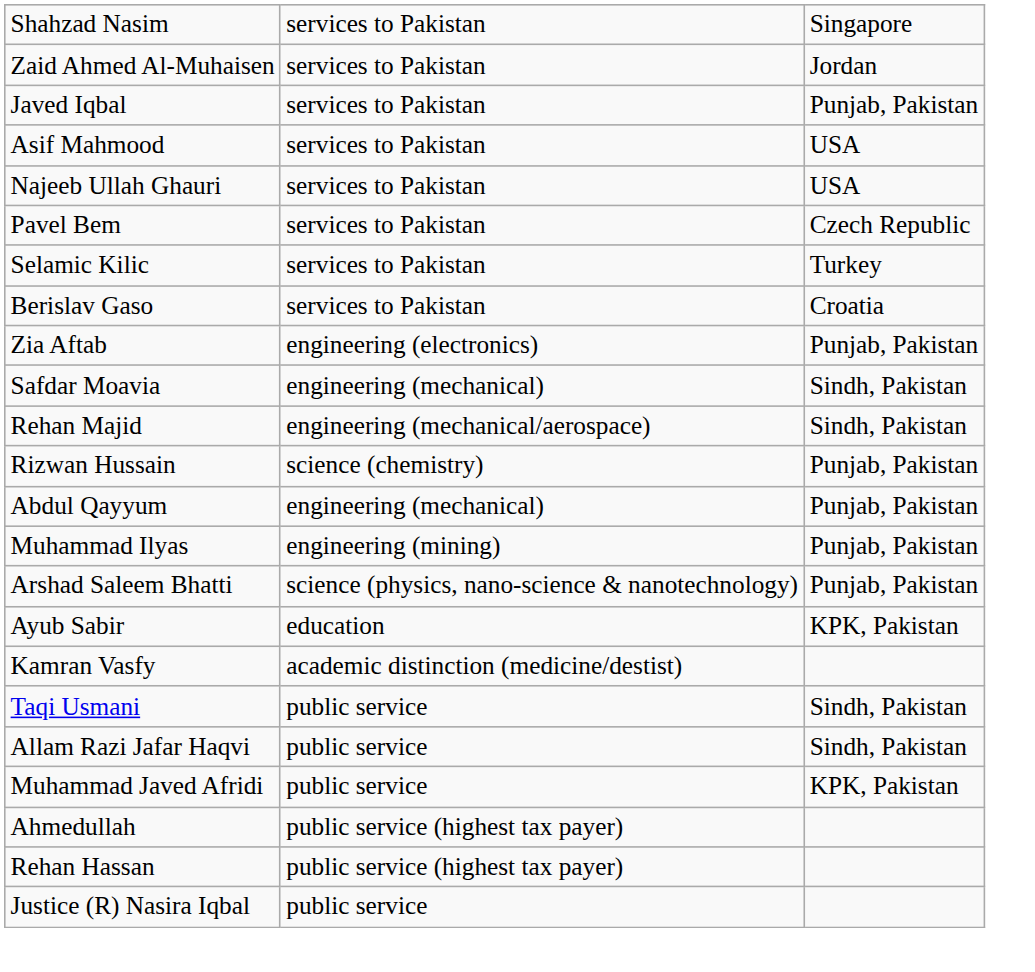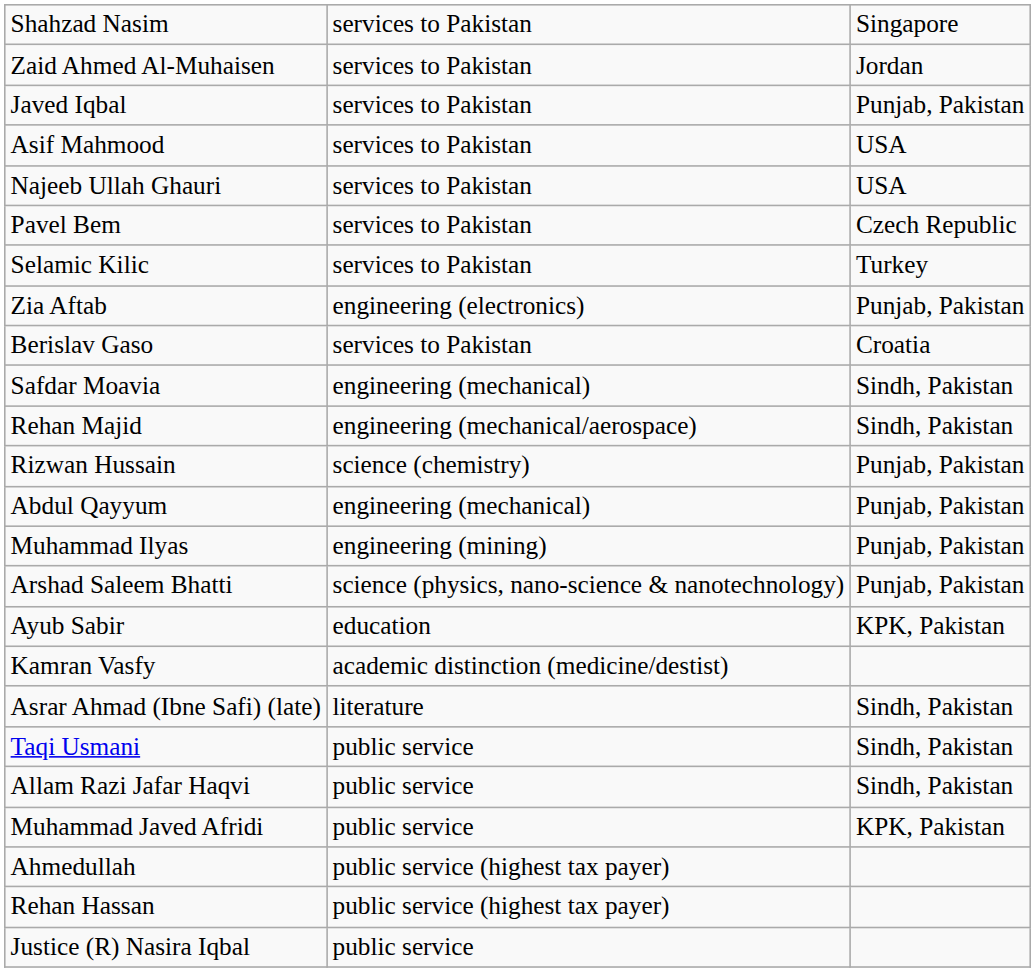 <table class="wikitable">
 <tr>
 <td>Shahzad Nasim</td>
 <td>services to Pakistan</td>
 <td>Singapore</td>
 </tr>
 <tr>
 <td>Zaid Ahmed Al-Muhaisen</td>
 <td>services to Pakistan</td>
 <td>Jordan</td>
 </tr>
 <tr>
 <td>Javed Iqbal</td>
 <td>services to Pakistan</td>
 <td>Punjab, Pakistan</td>
 </tr>
 <tr>
 <td>Asif Mahmood</td>
 <td>services to Pakistan</td>
 <td>USA</td>
 </tr>
 <tr>
 <td>Najeeb Ullah Ghauri</td>
 <td>services to Pakistan</td>
 <td>USA</td>
 </tr>
 <tr>
 <td>Pavel Bem</td>
 <td>services to Pakistan</td>
 <td>Czech Republic</td>
 </tr>
 <tr>
 <td>Selamic Kilic</td>
 <td>services to Pakistan</td>
 <td>Turkey</td>
 </tr>
 <tr>
+<td>Zia Aftab</td>
+<td>engineering (electronics)</td>
+<td>Punjab, Pakistan</td>
+</tr>
+<tr>
 <td>Berislav Gaso</td>
 <td>services to Pakistan</td>
 <td>Croatia</td>
-</tr>
-<tr>
-<td>Zia Aftab</td>
-<td>engineering (electronics)</td>
-<td>Punjab, Pakistan</td>
 </tr>
 <tr>
 <td>Safdar Moavia</td>
 <td>engineering (mechanical)</td>
 <td>Sindh, Pakistan</td>
 </tr>
 <tr>
 <td>Rehan Majid</td>
 <td>engineering (mechanical/aerospace)</td>
 <td>Sindh, Pakistan</td>
 </tr>
 <tr>
 <td>Rizwan Hussain</td>
 <td>science (chemistry)</td>
 <td>Punjab, Pakistan</td>
 </tr>
 <tr>
 <td>Abdul Qayyum</td>
 <td>engineering (mechanical)</td>
 <td>Punjab, Pakistan</td>
 </tr>
 <tr>
 <td>Muhammad Ilyas</td>
 <td>engineering (mining)</td>
 <td>Punjab, Pakistan</td>
 </tr>
 <tr>
 <td>Arshad Saleem Bhatti</td>
 <td>science (physics, nano-science & nanotechnology)</td>
 <td>Punjab, Pakistan</td>
 </tr>
 <tr>
 <td>Ayub Sabir</td>
 <td>education</td>
 <td>KPK, Pakistan</td>
 </tr>
 <tr>
 <td>Kamran Vasfy</td>
 <td>academic distinction (medicine/destist)</td>
 <td></td>
 </tr>
 <tr>
+<td>Asrar Ahmad (Ibne Safi) (late)</td>
+<td>literature</td>
+<td>Sindh, Pakistan</td>
+</tr>
+<tr>
 <td><a href='#'>Taqi Usmani</a></td>
 <td>public service</td>
 <td>Sindh, Pakistan</td>
 </tr>
 <tr>
 <td>Allam Razi Jafar Haqvi</td>
 <td>public service</td>
 <td>Sindh, Pakistan</td>
 </tr>
 <tr>
 <td>Muhammad Javed Afridi</td>
 <td>public service</td>
 <td>KPK, Pakistan</td>
 </tr>
 <tr>
 <td>Ahmedullah</td>
 <td>public service (highest tax payer)</td>
 <td></td>
 </tr>
 <tr>
 <td>Rehan Hassan</td>
 <td>public service (highest tax payer)</td>
 <td></td>
 </tr>
 <tr>
 <td>Justice (R) Nasira Iqbal</td>
 <td>public service</td>
 <td></td>
 </tr>
 </table>
